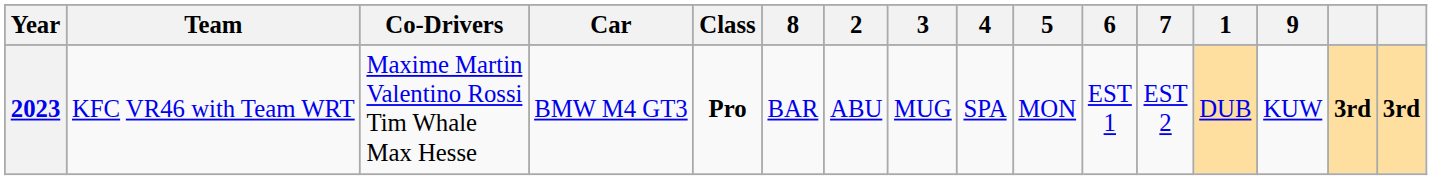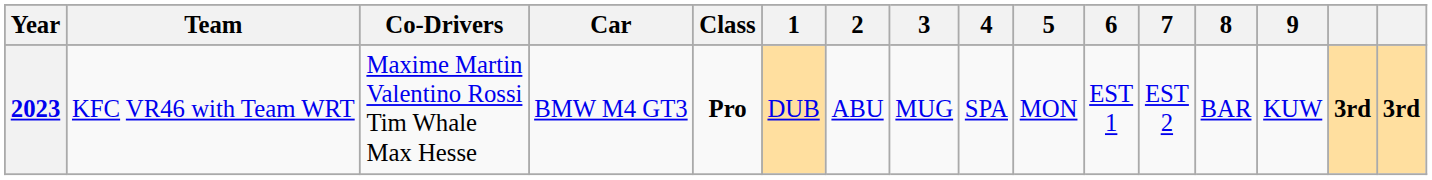 <table class="wikitable" style="text-align:center; font-size:85%">
 <tr>
 <th>Year</th>
 <th>Team</th>
 <th>Co-Drivers</th>
 <th>Car</th>
 <th>Class</th>
-<th>8</th>
+<th>1</th>
 <th>2</th>
 <th>3</th>
 <th>4</th>
 <th>5</th>
 <th>6</th>
 <th>7</th>
-<th>1</th>
+<th>8</th>
 <th>9</th>
 <th></th>
 <th></th>
 </tr>
 <tr>
 <th><a href='#'>2023</a></th>
 <td align="left"nowrap> <a href='#'>KFC</a> <a href='#'>VR46 with Team WRT</a></td>
 <td align="left"nowrap> <a href='#'>Maxime Martin</a><br> <a href='#'>Valentino Rossi</a><br> Tim Whale<br> Max Hesse</td>
 <td align="left"nowrap><a href='#'>BMW M4 GT3</a></td>
 <td><strong>Pro</strong></td>
-<td style="background:#;"><a href='#'>BAR</a><br></td>
+<td style="background:#FFDF9F;"><a href='#'>DUB</a><br></td>
 <td style="background:#;"><a href='#'>ABU</a><br></td>
 <td style="background:#;"><a href='#'>MUG</a><br></td>
 <td style="background:#;"><a href='#'>SPA</a><br></td>
 <td style="background:#;"><a href='#'>MON</a><br></td>
 <td style="background:#;"><a href='#'>EST<br>1</a><br></td>
 <td style="background:#;"><a href='#'>EST<br>2</a><br></td>
-<td style="background:#FFDF9F;"><a href='#'>DUB</a><br></td>
+<td style="background:#;"><a href='#'>BAR</a><br></td>
 <td style="background:#;"><a href='#'>KUW</a><br></td>
 <td style="background:#ffdf9f;"><strong>3rd</strong></td>
 <td style="background:#ffdf9f;"><strong>3rd</strong></td>
 </tr>
 </table>
